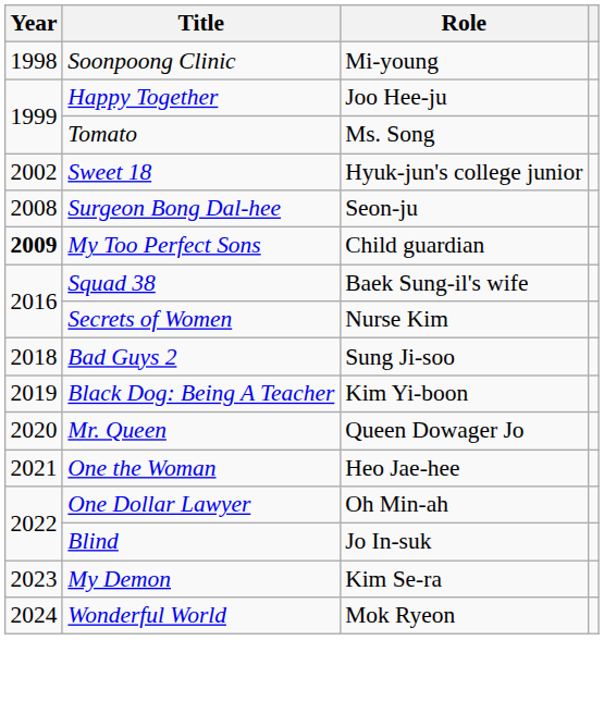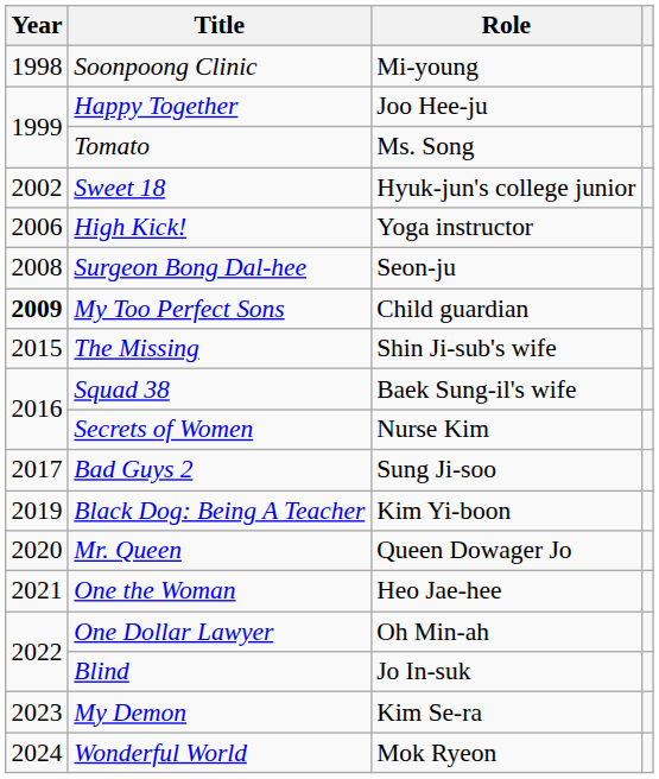 <table class="wikitable">
 <tr>
 <th>Year</th>
 <th>Title</th>
 <th>Role</th>
 <th></th>
 </tr>
 <tr>
 <td>1998</td>
 <td><em>Soonpoong Clinic</em></td>
 <td>Mi-young</td>
 <td></td>
 </tr>
 <tr>
 <td rowspan="2">1999</td>
 <td><em><a href='#'>Happy Together</a></em></td>
 <td>Joo Hee-ju</td>
 <td></td>
 </tr>
 <tr>
 <td><em>Tomato</em></td>
 <td>Ms. Song</td>
 <td></td>
 </tr>
 <tr>
 <td>2002</td>
 <td><em><a href='#'>Sweet 18</a></em></td>
 <td>Hyuk-jun's college junior</td>
 <td></td>
 </tr>
 <tr>
+<td>2006</td>
+<td><em><a href='#'>High Kick!</a></em></td>
+<td>Yoga instructor</td>
+<td></td>
+</tr>
+<tr>
 <td>2008</td>
 <td><em><a href='#'>Surgeon Bong Dal-hee</a></em></td>
 <td>Seon-ju</td>
 <td></td>
 </tr>
 <tr>
 <td><strong>2009</strong></td>
 <td><em><a href='#'>My Too Perfect Sons</a></em></td>
 <td>Child guardian</td>
+<td></td>
+</tr>
+<tr>
+<td>2015</td>
+<td><em><a href='#'>The Missing</a></em></td>
+<td>Shin Ji-sub's wife</td>
 <td></td>
 </tr>
 <tr>
 <td rowspan="2">2016</td>
 <td><em><a href='#'>Squad 38</a></em></td>
 <td>Baek Sung-il's wife</td>
 <td></td>
 </tr>
 <tr>
 <td><em><a href='#'>Secrets of Women</a></em></td>
 <td>Nurse Kim</td>
 <td></td>
 </tr>
 <tr>
-<td>2018</td>
+<td>2017</td>
 <td><em><a href='#'>Bad Guys 2</a></em></td>
 <td>Sung Ji-soo</td>
 <td></td>
 </tr>
 <tr>
 <td>2019</td>
 <td><em><a href='#'>Black Dog: Being A Teacher</a></em></td>
 <td>Kim Yi-boon</td>
 <td></td>
 </tr>
 <tr>
 <td>2020</td>
 <td><em><a href='#'>Mr. Queen</a></em></td>
 <td>Queen Dowager Jo</td>
 <td></td>
 </tr>
 <tr>
 <td>2021</td>
 <td><em><a href='#'>One the Woman</a></em></td>
 <td>Heo Jae-hee</td>
 <td></td>
 </tr>
 <tr>
 <td rowspan=2>2022</td>
 <td><em><a href='#'>One Dollar Lawyer</a></em></td>
 <td>Oh Min-ah</td>
 <td></td>
 </tr>
 <tr>
 <td><em><a href='#'>Blind</a></em></td>
 <td>Jo In-suk</td>
 <td></td>
 </tr>
 <tr>
 <td>2023</td>
 <td><em><a href='#'>My Demon</a></em></td>
 <td>Kim Se-ra</td>
 <td></td>
 </tr>
 <tr>
 <td>2024</td>
 <td><em><a href='#'>Wonderful World</a></em></td>
 <td>Mok Ryeon</td>
 <td></td>
 </tr>
 </table>
